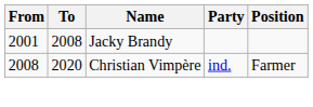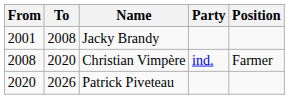 <table class="wikitable">
 <tr>
 <th>From</th>
 <th>To</th>
 <th>Name</th>
 <th>Party</th>
 <th>Position</th>
 </tr>
 <tr>
 <td>2001</td>
 <td>2008</td>
 <td>Jacky Brandy</td>
 <td></td>
 <td></td>
 </tr>
 <tr>
 <td>2008</td>
 <td>2020</td>
 <td>Christian Vimpère</td>
 <td><a href='#'>ind.</a></td>
 <td>Farmer</td>
 </tr>
+<tr>
+<td>2020</td>
+<td>2026</td>
+<td>Patrick Piveteau</td>
+<td></td>
+<td></td>
+</tr>
 </table>
